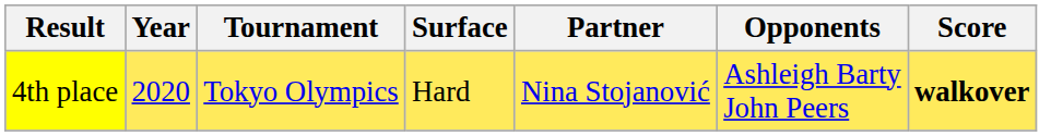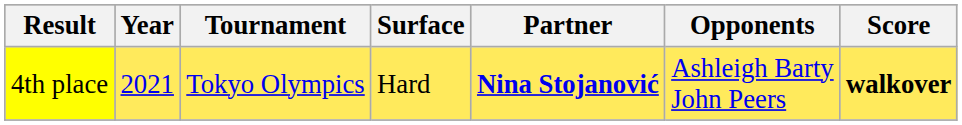 <table class="wikitable">
 <tr>
 <th>Result</th>
 <th>Year</th>
 <th>Tournament</th>
 <th>Surface</th>
 <th>Partner</th>
 <th>Opponents</th>
 <th>Score</th>
 </tr>
 <tr bgcolor=ffea5c>
 <td bgcolor=yellow>4th place</td>
-<td><a href='#'>2020</a></td>
+<td><a href='#'>2021</a></td>
 <td><a href='#'>Tokyo Olympics</a></td>
 <td>Hard</td>
-<td> <a href='#'>Nina Stojanović</a></td>
+<td><strong> <a href='#'>Nina Stojanović</a></strong></td>
 <td> <a href='#'>Ashleigh Barty</a> <br> <a href='#'>John Peers</a></td>
 <td><strong>walkover</strong></td>
 </tr>
 </table>
